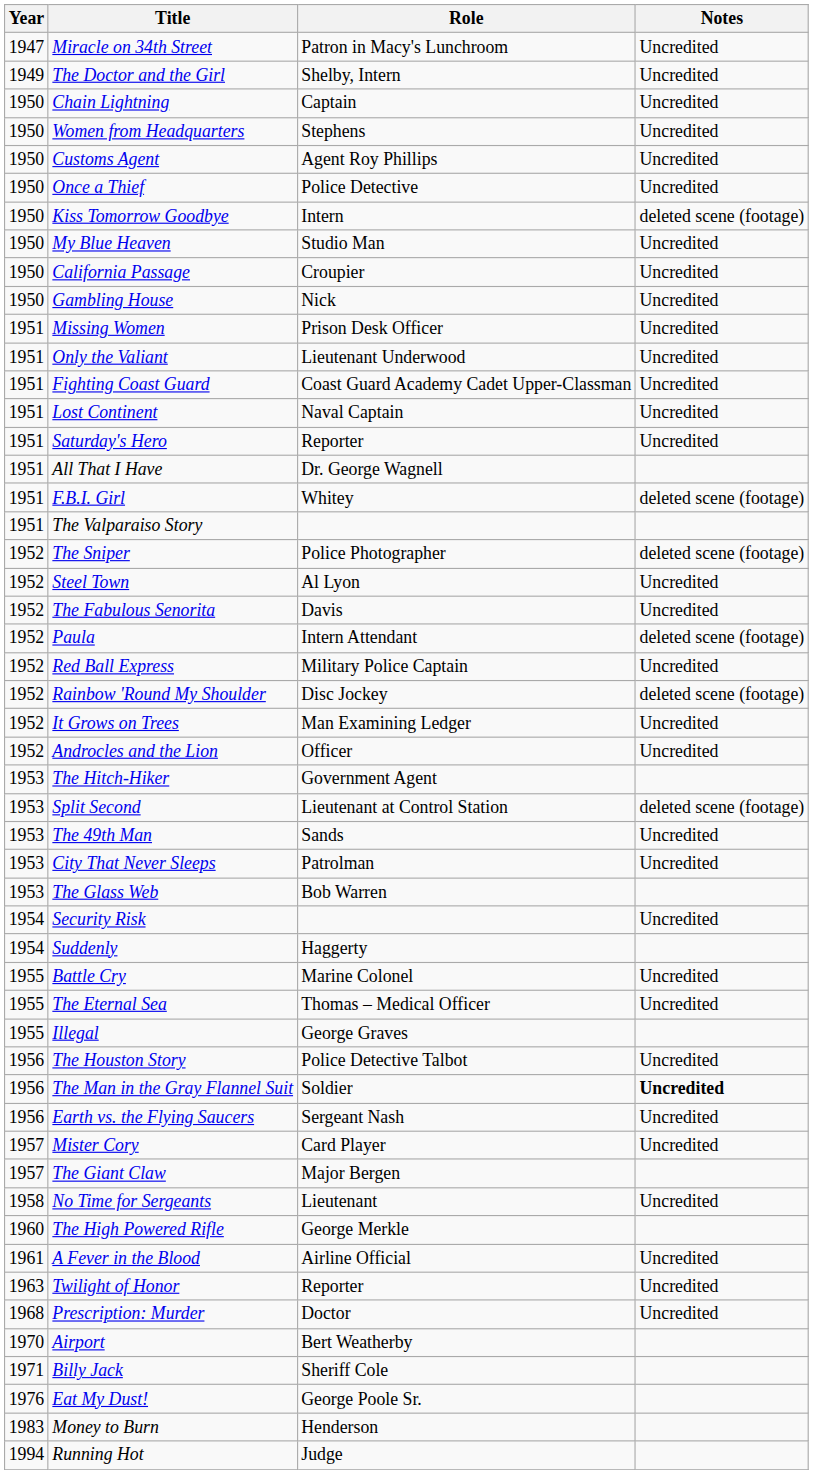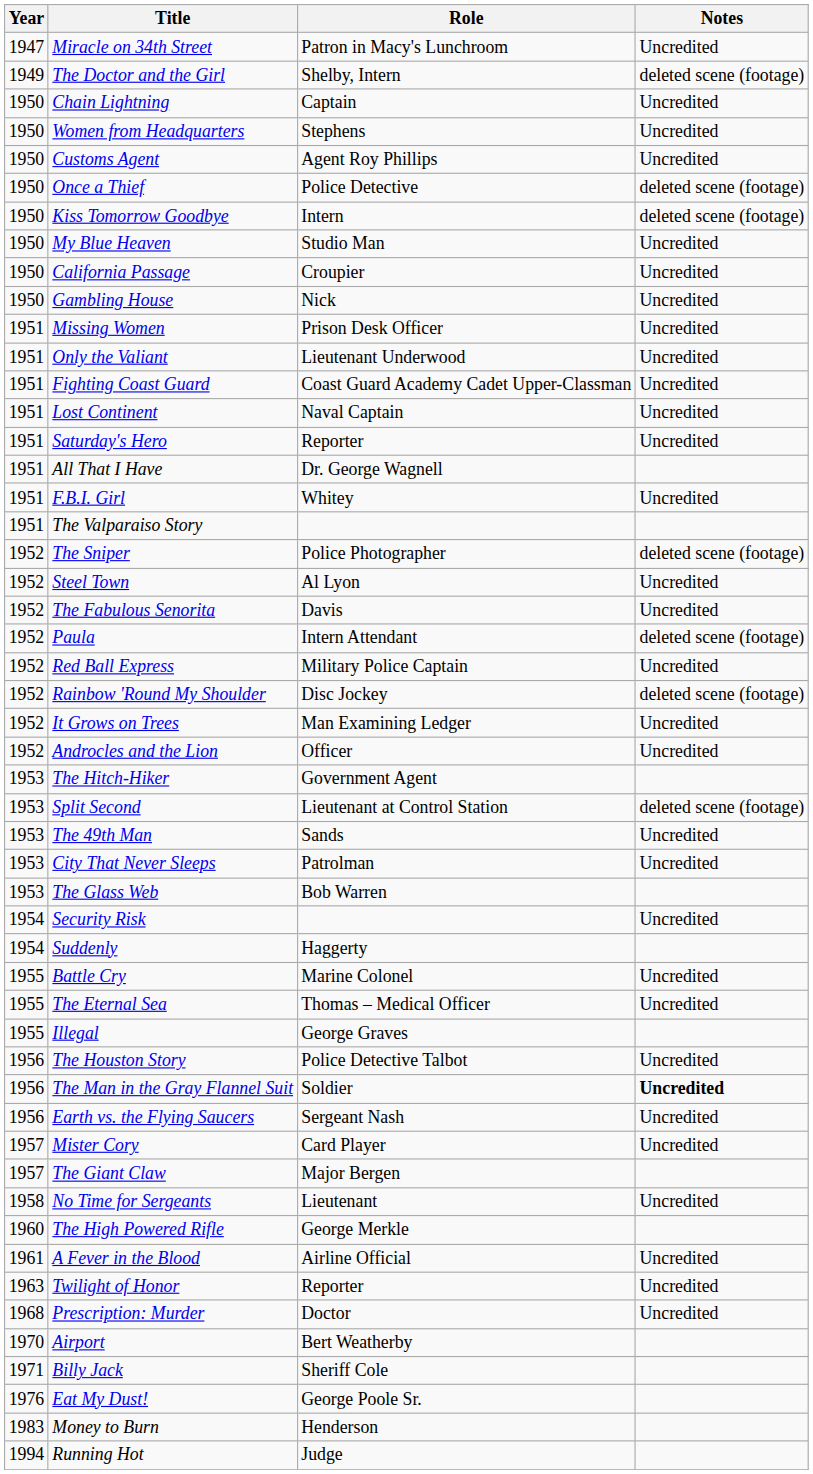 <table class="wikitable">
 <tr>
 <th>Year</th>
 <th>Title</th>
 <th>Role</th>
 <th>Notes</th>
 </tr>
 <tr>
 <td>1947</td>
 <td><em><a href='#'>Miracle on 34th Street</a></em></td>
 <td>Patron in Macy's Lunchroom</td>
 <td>Uncredited</td>
 </tr>
 <tr>
 <td>1949</td>
 <td><em><a href='#'>The Doctor and the Girl</a></em></td>
 <td>Shelby, Intern</td>
-<td>Uncredited</td>
+<td>deleted scene (footage)</td>
 </tr>
 <tr>
 <td>1950</td>
 <td><em><a href='#'>Chain Lightning</a></em></td>
 <td>Captain</td>
 <td>Uncredited</td>
 </tr>
 <tr>
 <td>1950</td>
 <td><em><a href='#'>Women from Headquarters</a></em></td>
 <td>Stephens</td>
 <td>Uncredited</td>
 </tr>
 <tr>
 <td>1950</td>
 <td><em><a href='#'>Customs Agent</a></em></td>
 <td>Agent Roy Phillips</td>
 <td>Uncredited</td>
 </tr>
 <tr>
 <td>1950</td>
 <td><em><a href='#'>Once a Thief</a></em></td>
 <td>Police Detective</td>
-<td>Uncredited</td>
+<td>deleted scene (footage)</td>
 </tr>
 <tr>
 <td>1950</td>
 <td><em><a href='#'>Kiss Tomorrow Goodbye</a></em></td>
 <td>Intern</td>
 <td>deleted scene (footage)</td>
 </tr>
 <tr>
 <td>1950</td>
 <td><em><a href='#'>My Blue Heaven</a></em></td>
 <td>Studio Man</td>
 <td>Uncredited</td>
 </tr>
 <tr>
 <td>1950</td>
 <td><em><a href='#'>California Passage</a></em></td>
 <td>Croupier</td>
 <td>Uncredited</td>
 </tr>
 <tr>
 <td>1950</td>
 <td><em><a href='#'>Gambling House</a></em></td>
 <td>Nick</td>
 <td>Uncredited</td>
 </tr>
 <tr>
 <td>1951</td>
 <td><em><a href='#'>Missing Women</a></em></td>
 <td>Prison Desk Officer</td>
 <td>Uncredited</td>
 </tr>
 <tr>
 <td>1951</td>
 <td><em><a href='#'>Only the Valiant</a></em></td>
 <td>Lieutenant Underwood</td>
 <td>Uncredited</td>
 </tr>
 <tr>
 <td>1951</td>
 <td><em><a href='#'>Fighting Coast Guard</a></em></td>
 <td>Coast Guard Academy Cadet Upper-Classman</td>
 <td>Uncredited</td>
 </tr>
 <tr>
 <td>1951</td>
 <td><em><a href='#'>Lost Continent</a></em></td>
 <td>Naval Captain</td>
 <td>Uncredited</td>
 </tr>
 <tr>
 <td>1951</td>
 <td><em><a href='#'>Saturday's Hero</a></em></td>
 <td>Reporter</td>
 <td>Uncredited</td>
 </tr>
 <tr>
 <td>1951</td>
 <td><em>All That I Have</em></td>
 <td>Dr. George Wagnell</td>
 <td></td>
 </tr>
 <tr>
 <td>1951</td>
 <td><em><a href='#'>F.B.I. Girl</a></em></td>
 <td>Whitey</td>
-<td>deleted scene (footage)</td>
+<td>Uncredited</td>
 </tr>
 <tr>
 <td>1951</td>
 <td><em>The Valparaiso Story</em></td>
 <td></td>
 <td></td>
 </tr>
 <tr>
 <td>1952</td>
 <td><em><a href='#'>The Sniper</a></em></td>
 <td>Police Photographer</td>
 <td>deleted scene (footage)</td>
 </tr>
 <tr>
 <td>1952</td>
 <td><em><a href='#'>Steel Town</a></em></td>
 <td>Al Lyon</td>
 <td>Uncredited</td>
 </tr>
 <tr>
 <td>1952</td>
 <td><em><a href='#'>The Fabulous Senorita</a></em></td>
 <td>Davis</td>
 <td>Uncredited</td>
 </tr>
 <tr>
 <td>1952</td>
 <td><em><a href='#'>Paula</a></em></td>
 <td>Intern Attendant</td>
 <td>deleted scene (footage)</td>
 </tr>
 <tr>
 <td>1952</td>
 <td><em><a href='#'>Red Ball Express</a></em></td>
 <td>Military Police Captain</td>
 <td>Uncredited</td>
 </tr>
 <tr>
 <td>1952</td>
 <td><em><a href='#'>Rainbow 'Round My Shoulder</a></em></td>
 <td>Disc Jockey</td>
 <td>deleted scene (footage)</td>
 </tr>
 <tr>
 <td>1952</td>
 <td><em><a href='#'>It Grows on Trees</a></em></td>
 <td>Man Examining Ledger</td>
 <td>Uncredited</td>
 </tr>
 <tr>
 <td>1952</td>
 <td><em><a href='#'>Androcles and the Lion</a></em></td>
 <td>Officer</td>
 <td>Uncredited</td>
 </tr>
 <tr>
 <td>1953</td>
 <td><em><a href='#'>The Hitch-Hiker</a></em></td>
 <td>Government Agent</td>
 <td></td>
 </tr>
 <tr>
 <td>1953</td>
 <td><em><a href='#'>Split Second</a></em></td>
 <td>Lieutenant at Control Station</td>
 <td>deleted scene (footage)</td>
 </tr>
 <tr>
 <td>1953</td>
 <td><em><a href='#'>The 49th Man</a></em></td>
 <td>Sands</td>
 <td>Uncredited</td>
 </tr>
 <tr>
 <td>1953</td>
 <td><em><a href='#'>City That Never Sleeps</a></em></td>
 <td>Patrolman</td>
 <td>Uncredited</td>
 </tr>
 <tr>
 <td>1953</td>
 <td><em><a href='#'>The Glass Web</a></em></td>
 <td>Bob Warren</td>
 <td></td>
 </tr>
 <tr>
 <td>1954</td>
 <td><em><a href='#'>Security Risk</a></em></td>
 <td></td>
 <td>Uncredited</td>
 </tr>
 <tr>
 <td>1954</td>
 <td><em><a href='#'>Suddenly</a></em></td>
 <td>Haggerty</td>
 <td></td>
 </tr>
 <tr>
 <td>1955</td>
 <td><em><a href='#'>Battle Cry</a></em></td>
 <td>Marine Colonel</td>
 <td>Uncredited</td>
 </tr>
 <tr>
 <td>1955</td>
 <td><em><a href='#'>The Eternal Sea</a></em></td>
 <td>Thomas – Medical Officer</td>
 <td>Uncredited</td>
 </tr>
 <tr>
 <td>1955</td>
 <td><em><a href='#'>Illegal</a></em></td>
 <td>George Graves</td>
 <td></td>
 </tr>
 <tr>
 <td>1956</td>
 <td><em><a href='#'>The Houston Story</a></em></td>
 <td>Police Detective Talbot</td>
 <td>Uncredited</td>
 </tr>
 <tr>
 <td>1956</td>
 <td><em><a href='#'>The Man in the Gray Flannel Suit</a></em></td>
 <td>Soldier</td>
 <td><strong>Uncredited</strong></td>
 </tr>
 <tr>
 <td>1956</td>
 <td><em><a href='#'>Earth vs. the Flying Saucers</a></em></td>
 <td>Sergeant Nash</td>
 <td>Uncredited</td>
 </tr>
 <tr>
 <td>1957</td>
 <td><em><a href='#'>Mister Cory</a></em></td>
 <td>Card Player</td>
 <td>Uncredited</td>
 </tr>
 <tr>
 <td>1957</td>
 <td><em><a href='#'>The Giant Claw</a></em></td>
 <td>Major Bergen</td>
 <td></td>
 </tr>
 <tr>
 <td>1958</td>
 <td><em><a href='#'>No Time for Sergeants</a></em></td>
 <td>Lieutenant</td>
 <td>Uncredited</td>
 </tr>
 <tr>
 <td>1960</td>
 <td><em><a href='#'>The High Powered Rifle</a></em></td>
 <td>George Merkle</td>
 <td></td>
 </tr>
 <tr>
 <td>1961</td>
 <td><em><a href='#'>A Fever in the Blood</a></em></td>
 <td>Airline Official</td>
 <td>Uncredited</td>
 </tr>
 <tr>
 <td>1963</td>
 <td><em><a href='#'>Twilight of Honor</a></em></td>
 <td>Reporter</td>
 <td>Uncredited</td>
 </tr>
 <tr>
 <td>1968</td>
 <td><em><a href='#'>Prescription: Murder</a></em></td>
 <td>Doctor</td>
 <td>Uncredited</td>
 </tr>
 <tr>
 <td>1970</td>
 <td><em><a href='#'>Airport</a></em></td>
 <td>Bert Weatherby</td>
 <td></td>
 </tr>
 <tr>
 <td>1971</td>
 <td><em><a href='#'>Billy Jack</a></em></td>
 <td>Sheriff Cole</td>
 <td></td>
 </tr>
 <tr>
 <td>1976</td>
 <td><em><a href='#'>Eat My Dust!</a></em></td>
 <td>George Poole Sr.</td>
 <td></td>
 </tr>
 <tr>
 <td>1983</td>
 <td><em>Money to Burn</em></td>
 <td>Henderson</td>
 <td></td>
 </tr>
 <tr>
 <td>1994</td>
 <td><em>Running Hot</em></td>
 <td>Judge</td>
 <td></td>
 </tr>
 </table>
